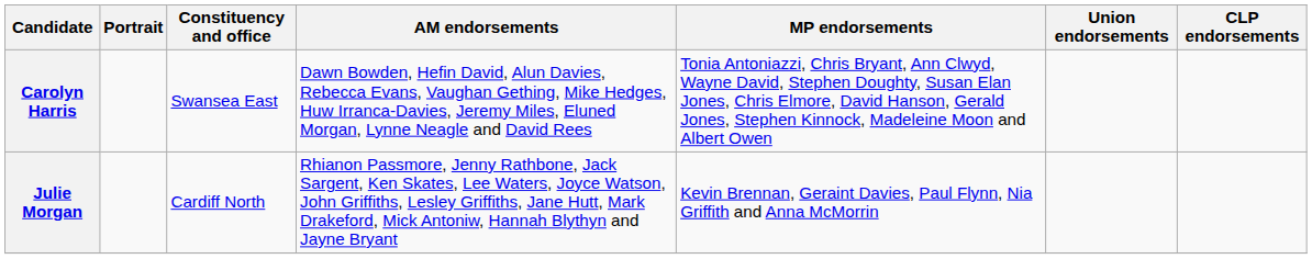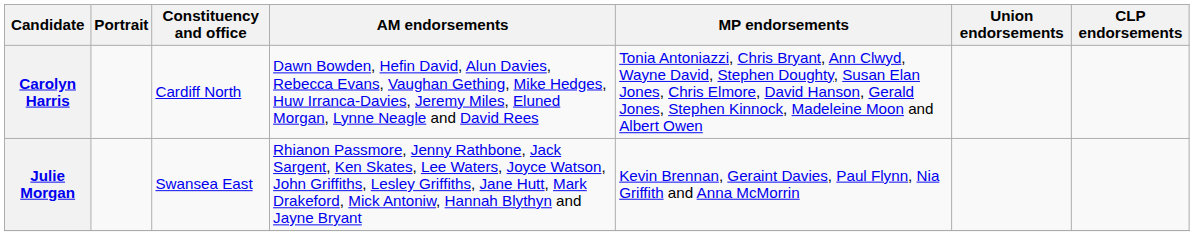 <table class=wikitable>
 <tr>
 <th>Candidate</th>
 <th>Portrait</th>
 <th>Constituency and office</th>
 <th>AM endorsements</th>
 <th>MP endorsements</th>
 <th>Union endorsements</th>
 <th>CLP endorsements</th>
 </tr>
 <tr>
 <th><a href='#'>Carolyn Harris</a></th>
 <td></td>
-<td><a href='#'>Swansea East</a><br></td>
+<td><a href='#'>Cardiff North</a><br></td>
 <td><a href='#'>Dawn Bowden</a>, <a href='#'>Hefin David</a>, <a href='#'>Alun Davies</a>, <a href='#'>Rebecca Evans</a>, <a href='#'>Vaughan Gething</a>, <a href='#'>Mike Hedges</a>, <a href='#'>Huw Irranca-Davies</a>, <a href='#'>Jeremy Miles</a>, <a href='#'>Eluned Morgan</a>, <a href='#'>Lynne Neagle</a> and <a href='#'>David Rees</a></td>
 <td><a href='#'>Tonia Antoniazzi</a>, <a href='#'>Chris Bryant</a>, <a href='#'>Ann Clwyd</a>, <a href='#'>Wayne David</a>, <a href='#'>Stephen Doughty</a>, <a href='#'>Susan Elan Jones</a>, <a href='#'>Chris Elmore</a>, <a href='#'>David Hanson</a>, <a href='#'>Gerald Jones</a>, <a href='#'>Stephen Kinnock</a>, <a href='#'>Madeleine Moon</a> and <a href='#'>Albert Owen</a></td>
 <td></td>
 <td></td>
 </tr>
 <tr>
 <th><a href='#'>Julie Morgan</a></th>
 <td></td>
-<td><a href='#'>Cardiff North</a><br></td>
+<td><a href='#'>Swansea East</a><br></td>
 <td><a href='#'>Rhianon Passmore</a>, <a href='#'>Jenny Rathbone</a>, <a href='#'>Jack Sargent</a>, <a href='#'>Ken Skates</a>, <a href='#'>Lee Waters</a>, <a href='#'>Joyce Watson</a>, <a href='#'>John Griffiths</a>, <a href='#'>Lesley Griffiths</a>, <a href='#'>Jane Hutt</a>, <a href='#'>Mark Drakeford</a>, <a href='#'>Mick Antoniw</a>, <a href='#'>Hannah Blythyn</a> and <a href='#'>Jayne Bryant</a></td>
 <td><a href='#'>Kevin Brennan</a>, <a href='#'>Geraint Davies</a>, <a href='#'>Paul Flynn</a>, <a href='#'>Nia Griffith</a> and <a href='#'>Anna McMorrin</a></td>
 <td></td>
 <td></td>
 </tr>
 <tr>
 </tr>
 </table>
